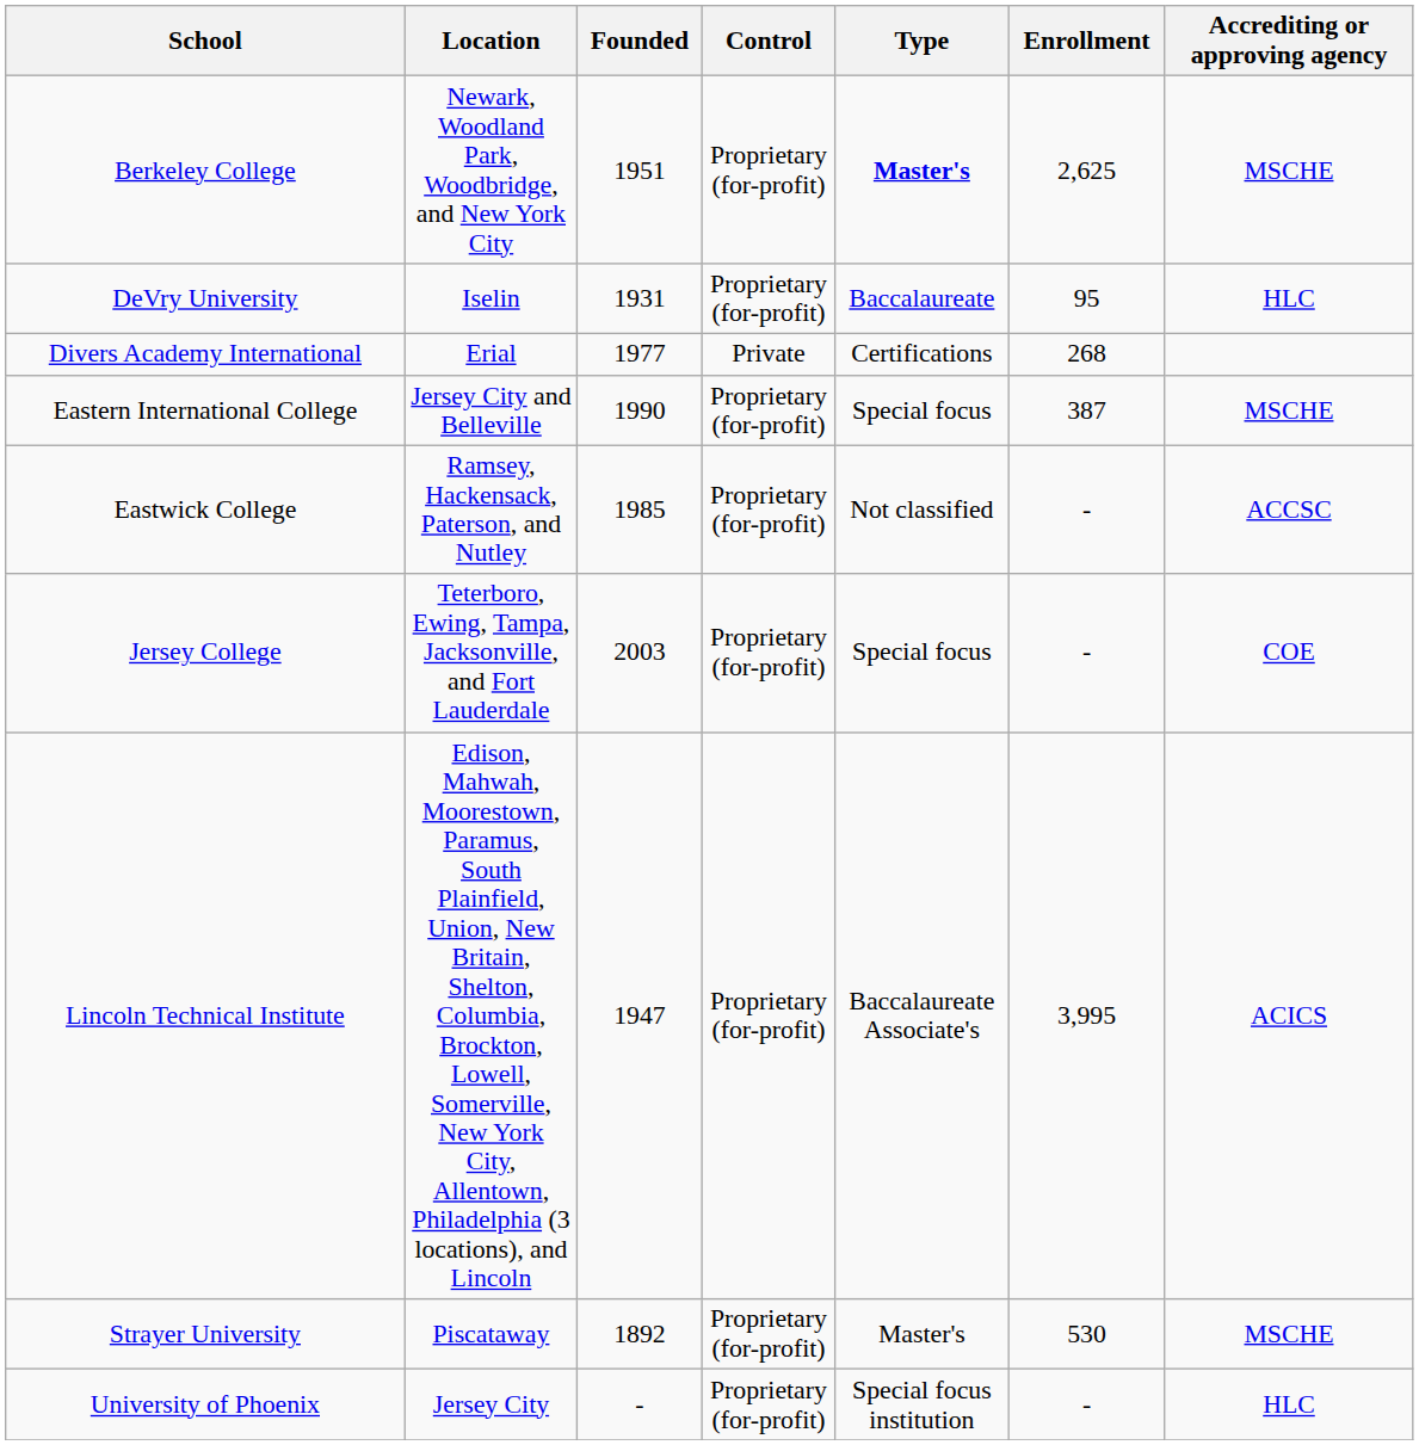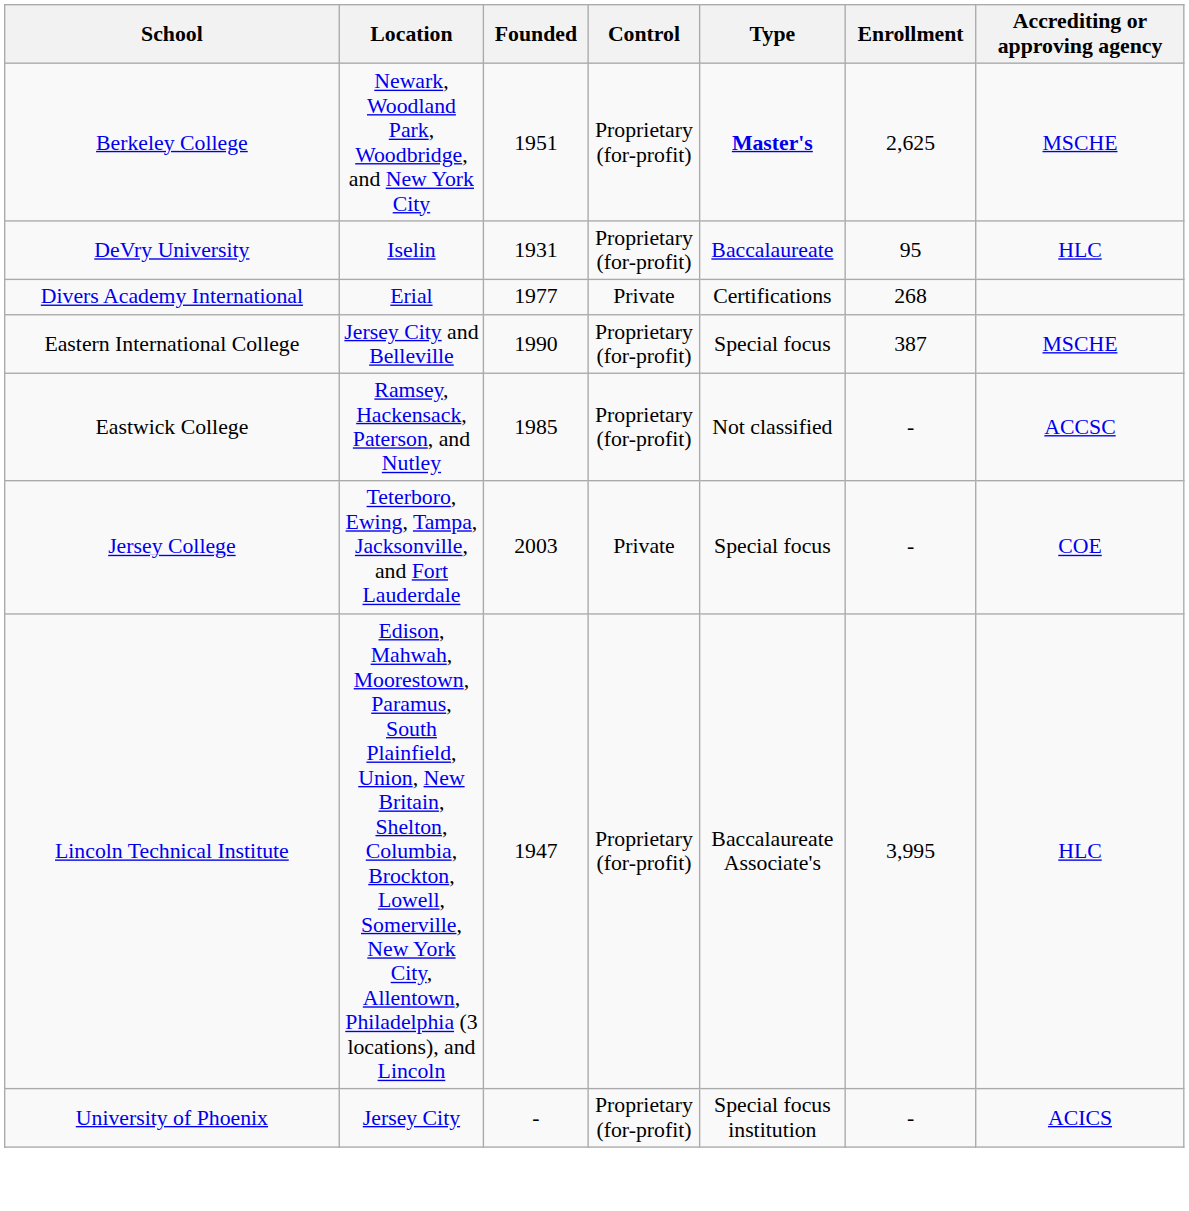 <table class="wikitable sortable" style="text-align:center;">
 <tr>
 <th scope="col" width="250">School</th>
 <th scope="col" width="100">Location</th>
 <th scope="col" width="70">Founded</th>
 <th scope="col" width="75">Control</th>
 <th scope="col" width="100">Type</th>
 <th scope="col" width="90">Enrollment</th>
 <th scope="col" width="150" class="unsortable">Accrediting or approving agency</th>
 </tr>
 <tr>
 <td><a href='#'>Berkeley College</a></td>
 <td><a href='#'>Newark</a>, <a href='#'>Woodland Park</a>, <a href='#'>Woodbridge</a>, and <a href='#'>New York City</a></td>
 <td>1951</td>
 <td>Proprietary<br>(for-profit)</td>
 <td><strong><a href='#'>Master's</a></strong></td>
 <td>2,625</td>
 <td><a href='#'>MSCHE</a></td>
 </tr>
 <tr>
 <td><a href='#'>DeVry University</a></td>
 <td><a href='#'>Iselin</a></td>
 <td>1931</td>
 <td>Proprietary<br>(for-profit)</td>
 <td><a href='#'>Baccalaureate</a></td>
 <td>95</td>
 <td><a href='#'>HLC</a></td>
 </tr>
 <tr>
 <td><a href='#'>Divers Academy International</a></td>
 <td><a href='#'>Erial</a></td>
 <td>1977</td>
 <td>Private</td>
 <td>Certifications</td>
 <td>268</td>
 <td></td>
 </tr>
 <tr>
 <td>Eastern International College</td>
 <td><a href='#'>Jersey City</a> and <a href='#'>Belleville</a></td>
 <td>1990</td>
 <td>Proprietary<br>(for-profit)</td>
 <td>Special focus</td>
 <td>387</td>
 <td><a href='#'>MSCHE</a></td>
 </tr>
 <tr>
 <td>Eastwick College</td>
 <td><a href='#'>Ramsey</a>, <a href='#'>Hackensack</a>, <a href='#'>Paterson</a>, and <a href='#'>Nutley</a></td>
 <td>1985</td>
 <td>Proprietary<br>(for-profit)</td>
 <td>Not classified</td>
 <td>-</td>
 <td><a href='#'>ACCSC</a></td>
 </tr>
 <tr>
 <td><a href='#'>Jersey College</a></td>
 <td><a href='#'>Teterboro</a>, <a href='#'>Ewing</a>, <a href='#'>Tampa</a>, <a href='#'>Jacksonville</a>, and <a href='#'>Fort Lauderdale</a></td>
 <td>2003</td>
-<td>Proprietary<br>(for-profit)</td>
+<td>Private</td>
 <td>Special focus</td>
 <td>-</td>
 <td><a href='#'>COE</a></td>
 </tr>
 <tr>
 <td><a href='#'>Lincoln Technical Institute</a></td>
 <td><a href='#'>Edison</a>, <a href='#'>Mahwah</a>, <a href='#'>Moorestown</a>, <a href='#'>Paramus</a>, <a href='#'>South Plainfield</a>, <a href='#'>Union</a>, <a href='#'>New Britain</a>, <a href='#'>Shelton</a>, <a href='#'>Columbia</a>, <a href='#'>Brockton</a>, <a href='#'>Lowell</a>, <a href='#'>Somerville</a>, <a href='#'>New York City</a>, <a href='#'>Allentown</a>, <a href='#'>Philadelphia</a> (3 locations), and <a href='#'>Lincoln</a></td>
 <td>1947</td>
 <td>Proprietary<br>(for-profit)</td>
 <td>Baccalaureate<br>Associate's</td>
 <td>3,995</td>
-<td><a href='#'>ACICS</a></td>
-</tr>
-<tr>
-<td><a href='#'>Strayer University</a></td>
-<td><a href='#'>Piscataway</a></td>
-<td>1892</td>
-<td>Proprietary<br>(for-profit)</td>
-<td>Master's</td>
-<td>530</td>
-<td><a href='#'>MSCHE</a></td>
+<td><a href='#'>HLC</a></td>
 </tr>
 <tr>
 <td><a href='#'>University of Phoenix</a></td>
 <td><a href='#'>Jersey City</a></td>
 <td>-</td>
 <td>Proprietary<br>(for-profit)</td>
 <td>Special focus institution</td>
 <td>-</td>
-<td><a href='#'>HLC</a></td>
+<td><a href='#'>ACICS</a></td>
 </tr>
 </table>
